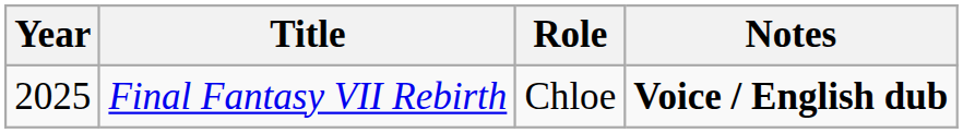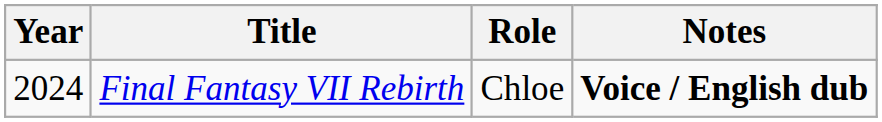 <table class="wikitable sortable">
 <tr>
 <th>Year</th>
 <th>Title</th>
 <th>Role</th>
 <th class="unsortable">Notes</th>
 </tr>
 <tr>
-<td>2025</td>
+<td>2024</td>
 <td><em><a href='#'>Final Fantasy VII Rebirth</a></em></td>
 <td>Chloe</td>
 <td><strong>Voice / English dub</strong></td>
 </tr>
 </table>
